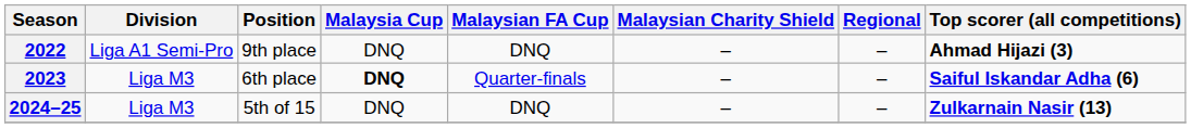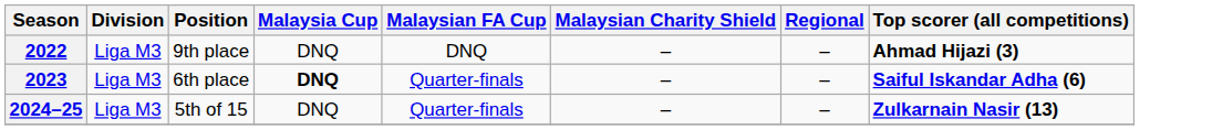 <table class="wikitable" style="font-size:89%;">
 <tr>
 <th>Season</th>
 <th>Division</th>
 <th>Position</th>
 <th><a href='#'>Malaysia Cup</a></th>
 <th><a href='#'>Malaysian FA Cup</a></th>
 <th><a href='#'>Malaysian Charity Shield</a></th>
 <th><a href='#'>Regional</a></th>
 <th>Top scorer (all competitions)</th>
 </tr>
 <tr>
 <th style="text-align:center;"><a href='#'>2022</a></th>
-<td style="text-align:center;"><a href='#'>Liga A1 Semi-Pro</a></td>
+<td style="text-align:center;"><a href='#'>Liga M3</a></td>
 <td style="text-align:center;">9th place</td>
 <td style="text-align:center;">DNQ</td>
 <td style="text-align:center;">DNQ</td>
 <td style="text-align:center;">–</td>
 <td style="text-align:center;">–</td>
 <td><strong> Ahmad Hijazi (3)</strong></td>
 </tr>
 <tr>
 <th style="text-align:center;"><a href='#'>2023</a></th>
 <td style="text-align:center;"><a href='#'>Liga M3</a></td>
 <td style="text-align:center;">6th place</td>
 <td style="text-align:center;"><strong>DNQ</strong></td>
 <td style="text-align:center;"><a href='#'>Quarter-finals</a></td>
 <td style="text-align:center;">–</td>
 <td style="text-align:center;">–</td>
 <td><strong> <a href='#'>Saiful Iskandar Adha</a> (6)</strong></td>
 </tr>
 <tr>
 <th style="text-align:center;"><a href='#'>2024–25</a></th>
 <td style="text-align:center;"><a href='#'>Liga M3</a></td>
 <td style="text-align:center;">5th of 15</td>
 <td style="text-align:center;">DNQ</td>
-<td style="text-align:center;">DNQ</td>
+<td style="text-align:center;"><a href='#'>Quarter-finals</a></td>
 <td style="text-align:center;">–</td>
 <td style="text-align:center;">–</td>
 <td><strong> <a href='#'>Zulkarnain Nasir</a> (13)</strong></td>
 </tr>
 <tr>
 </tr>
 </table>
